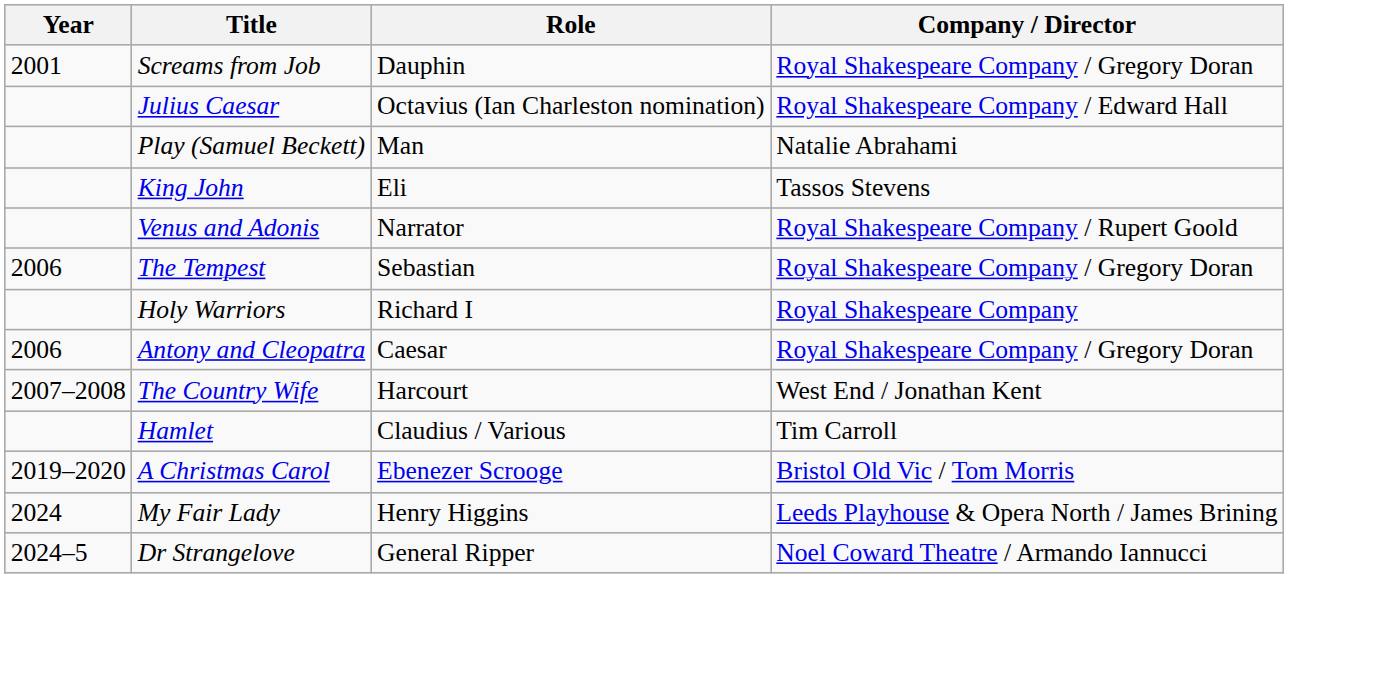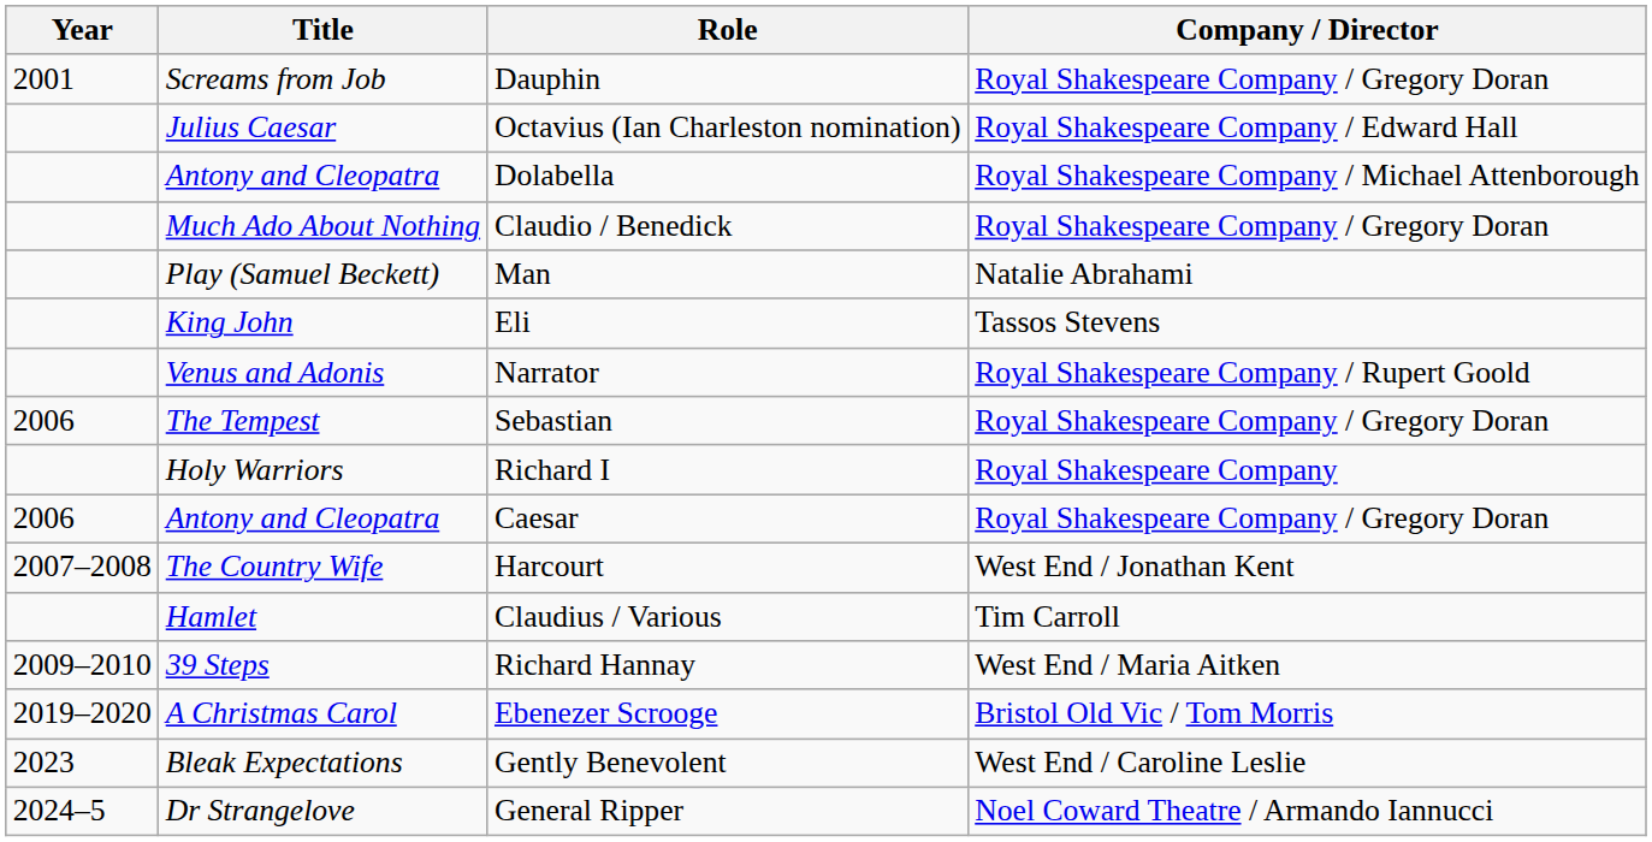 <table class="wikitable">
 <tr>
 <th>Year</th>
 <th>Title</th>
 <th>Role</th>
 <th>Company / Director</th>
 </tr>
 <tr>
 <td>2001</td>
 <td><em>Screams from Job</em></td>
 <td>Dauphin</td>
 <td><a href='#'>Royal Shakespeare Company</a> / Gregory Doran</td>
 </tr>
 <tr>
 <td></td>
 <td><em><a href='#'>Julius Caesar</a></em></td>
 <td>Octavius (Ian Charleston nomination)</td>
 <td><a href='#'>Royal Shakespeare Company</a> / Edward Hall</td>
+</tr>
+<tr>
+<td></td>
+<td><em><a href='#'>Antony and Cleopatra</a></em></td>
+<td>Dolabella</td>
+<td><a href='#'>Royal Shakespeare Company</a> / Michael Attenborough</td>
+</tr>
+<tr>
+<td></td>
+<td><em><a href='#'>Much Ado About Nothing</a></em></td>
+<td>Claudio / Benedick</td>
+<td><a href='#'>Royal Shakespeare Company</a> / Gregory Doran</td>
 </tr>
 <tr>
 <td></td>
 <td><em>Play (Samuel Beckett)</em></td>
 <td>Man</td>
 <td>Natalie Abrahami</td>
 </tr>
 <tr>
 <td></td>
 <td><em><a href='#'>King John</a></em></td>
 <td>Eli</td>
 <td>Tassos Stevens</td>
 </tr>
 <tr>
 <td></td>
 <td><em><a href='#'>Venus and Adonis</a></em></td>
 <td>Narrator</td>
 <td><a href='#'>Royal Shakespeare Company</a> / Rupert Goold</td>
 </tr>
 <tr>
 <td>2006</td>
 <td><em><a href='#'>The Tempest</a></em></td>
 <td>Sebastian</td>
 <td><a href='#'>Royal Shakespeare Company</a> / Gregory Doran</td>
 </tr>
 <tr>
 <td></td>
 <td><em>Holy Warriors</em></td>
 <td>Richard I</td>
 <td><a href='#'>Royal Shakespeare Company</a></td>
 </tr>
 <tr>
 <td>2006</td>
 <td><em><a href='#'>Antony and Cleopatra</a></em></td>
 <td>Caesar</td>
 <td><a href='#'>Royal Shakespeare Company</a> / Gregory Doran</td>
 </tr>
 <tr>
 <td>2007–2008</td>
 <td><em><a href='#'>The Country Wife</a></em></td>
 <td>Harcourt</td>
 <td>West End / Jonathan Kent</td>
 </tr>
 <tr>
 <td></td>
 <td><em><a href='#'>Hamlet</a></em></td>
 <td>Claudius / Various</td>
 <td>Tim Carroll</td>
 </tr>
 <tr>
+<td>2009–2010</td>
+<td><em><a href='#'>39 Steps</a></em></td>
+<td>Richard Hannay</td>
+<td>West End / Maria Aitken</td>
+</tr>
+<tr>
 <td>2019–2020</td>
 <td><em><a href='#'>A Christmas Carol</a></em></td>
 <td><a href='#'>Ebenezer Scrooge</a></td>
 <td><a href='#'>Bristol Old Vic</a> / <a href='#'>Tom Morris</a></td>
 </tr>
 <tr>
-<td>2024</td>
-<td><em>My Fair Lady</em></td>
-<td>Henry Higgins</td>
-<td><a href='#'>Leeds Playhouse</a> & Opera North / James Brining</td>
+<td>2023</td>
+<td><em>Bleak Expectations</em></td>
+<td>Gently Benevolent</td>
+<td>West End / Caroline Leslie</td>
 </tr>
 <tr>
 <td>2024–5</td>
 <td><em>Dr Strangelove</em></td>
 <td>General Ripper</td>
 <td><a href='#'>Noel Coward Theatre</a> / Armando Iannucci</td>
 </tr>
 </table>
